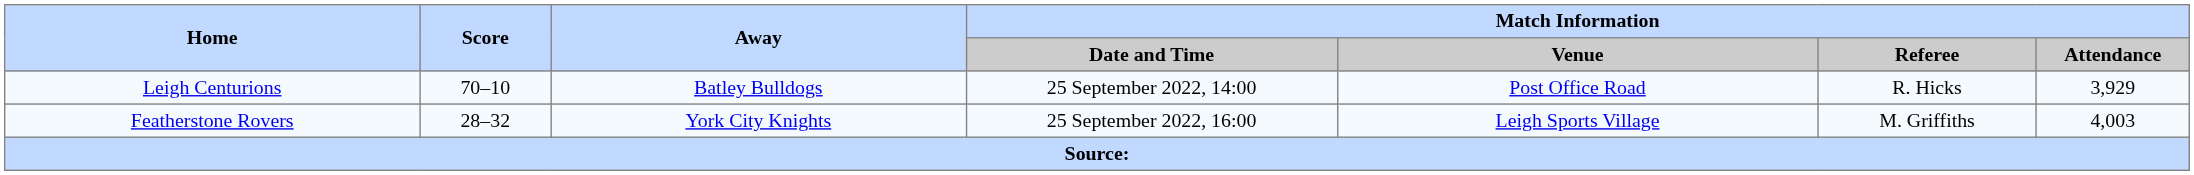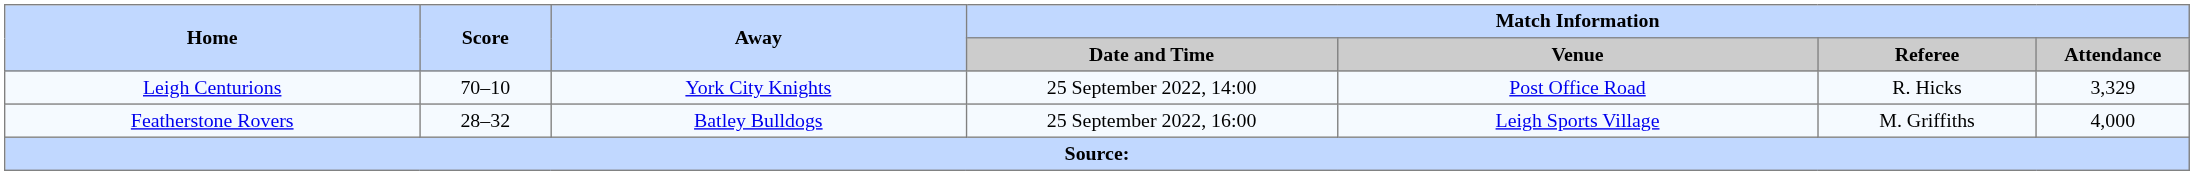 <table border=1 style="border-collapse:collapse; font-size:90%; text-align:center;" cellpadding=3 cellspacing=0 width=100%>
 <tr style="background:#C1D8ff;">
 <th scope="col" rowspan=2 width=19%>Home</th>
 <th scope="col" rowspan=2 width=6%>Score</th>
 <th scope="col" rowspan=2 width=19%>Away</th>
 <th colspan=4>Match Information</th>
 </tr>
 <tr style="background:#CCCCCC;">
 <th scope="col" width=17%>Date and Time</th>
 <th scope="col" width=22%>Venue</th>
 <th scope="col" width=10%>Referee</th>
 <th scope="col" width=7%>Attendance</th>
 </tr>
 <tr style="background:#F5FAFF;">
 <td> <a href='#'>Leigh Centurions</a></td>
 <td>70–10</td>
-<td> <a href='#'>Batley Bulldogs</a></td>
+<td> <a href='#'>York City Knights</a></td>
 <td>25 September 2022, 14:00</td>
 <td><a href='#'>Post Office Road</a></td>
 <td>R. Hicks</td>
-<td>3,929</td>
+<td>3,329</td>
 </tr>
 <tr style="background:#F5FAFF;">
 <td> <a href='#'>Featherstone Rovers</a></td>
 <td>28–32</td>
-<td> <a href='#'>York City Knights</a></td>
+<td> <a href='#'>Batley Bulldogs</a></td>
 <td>25 September 2022, 16:00</td>
 <td><a href='#'>Leigh Sports Village</a></td>
 <td>M. Griffiths</td>
-<td>4,003</td>
+<td>4,000</td>
 </tr>
 <tr style="background:#c1d8ff;">
 <th colspan=7>Source:</th>
 </tr>
 </table>
